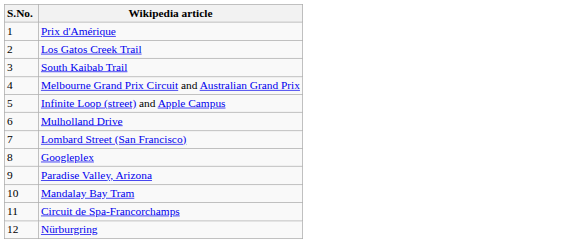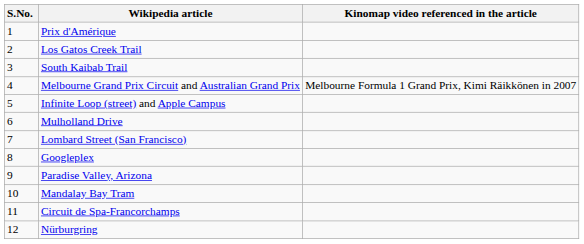 <table class="wikitable">
 <tr>
 <th>S.No. </th>
 <th>Wikipedia article</th>
+<th>Kinomap video referenced in the article</th>
 </tr>
 <tr>
 <td>1</td>
 <td><a href='#'>Prix d'Amérique</a></td>
+<td></td>
 </tr>
 <tr>
 <td>2</td>
 <td><a href='#'>Los Gatos Creek Trail</a></td>
+<td></td>
 </tr>
 <tr>
 <td>3</td>
 <td><a href='#'>South Kaibab Trail</a></td>
+<td></td>
 </tr>
 <tr>
 <td>4</td>
 <td><a href='#'>Melbourne Grand Prix Circuit</a> and <a href='#'>Australian Grand Prix</a></td>
+<td>Melbourne Formula 1 Grand Prix, Kimi Räikkönen in 2007</td>
 </tr>
 <tr>
 <td>5</td>
 <td><a href='#'>Infinite Loop (street)</a> and <a href='#'>Apple Campus</a></td>
+<td></td>
 </tr>
 <tr>
 <td>6</td>
 <td><a href='#'>Mulholland Drive</a></td>
+<td></td>
 </tr>
 <tr>
 <td>7</td>
 <td><a href='#'>Lombard Street (San Francisco)</a></td>
+<td></td>
 </tr>
 <tr>
 <td>8</td>
 <td><a href='#'>Googleplex</a></td>
+<td></td>
 </tr>
 <tr>
 <td>9</td>
 <td><a href='#'>Paradise Valley, Arizona</a></td>
+<td></td>
 </tr>
 <tr>
 <td>10</td>
 <td><a href='#'>Mandalay Bay Tram</a></td>
+<td></td>
 </tr>
 <tr>
 <td>11</td>
 <td><a href='#'>Circuit de Spa-Francorchamps</a></td>
+<td></td>
 </tr>
 <tr>
 <td>12</td>
 <td><a href='#'>Nürburgring</a></td>
+<td></td>
 </tr>
 </table>
